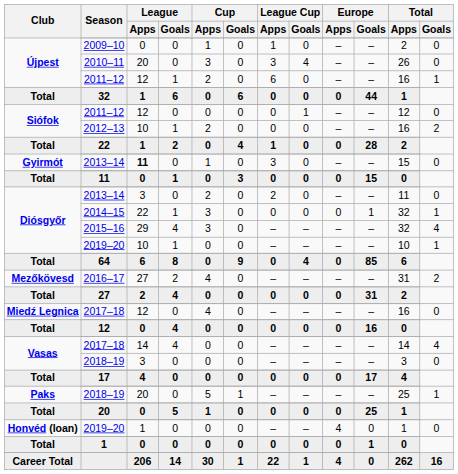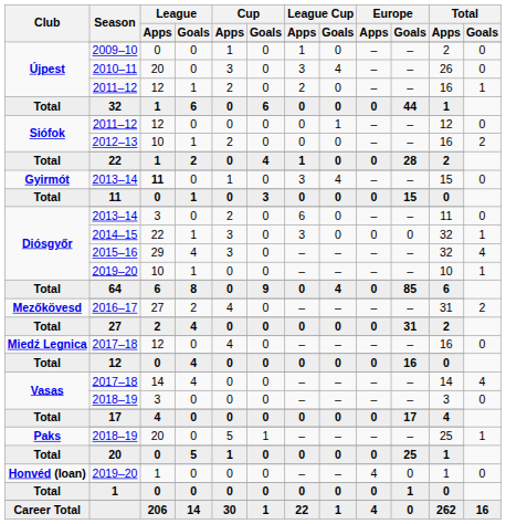 <table class="wikitable" style="font-size:90%; text-align: center;">
 <tr>
 <th rowspan="2">Club</th>
 <th rowspan="2">Season</th>
 <th colspan="2">League</th>
 <th colspan="2">Cup</th>
 <th colspan="2">League Cup</th>
 <th colspan="2">Europe</th>
 <th colspan="2">Total</th>
 </tr>
 <tr>
 <th>Apps</th>
 <th>Goals</th>
 <th>Apps</th>
 <th>Goals</th>
 <th>Apps</th>
 <th>Goals</th>
 <th>Apps</th>
 <th>Goals</th>
 <th>Apps</th>
 <th>Goals</th>
 </tr>
 <tr ||-||-||-|->
 <td rowspan="5" valign="center"><strong><a href='#'>Újpest</a></strong></td>
 </tr>
 <tr>
 <td><a href='#'>2009–10</a></td>
 <td>0</td>
 <td>0</td>
 <td>1</td>
 <td>0</td>
 <td>1</td>
 <td>0</td>
 <td>–</td>
 <td>–</td>
 <td>2</td>
 <td>0</td>
 </tr>
 <tr>
 <td><a href='#'>2010–11</a></td>
 <td>20</td>
 <td>0</td>
 <td>3</td>
 <td>0</td>
 <td>3</td>
 <td>4</td>
 <td>–</td>
 <td>–</td>
 <td>26</td>
 <td>0</td>
 </tr>
 <tr>
 <td><a href='#'>2011–12</a></td>
 <td>12</td>
 <td>1</td>
 <td>2</td>
 <td>0</td>
-<td>6</td>
+<td>2</td>
 <td>0</td>
 <td>–</td>
 <td>–</td>
 <td>16</td>
 <td>1</td>
 </tr>
 <tr>
 </tr>
 <tr style="font-weight:bold; background-color:#eeeeee;">
 <td>Total</td>
 <td>32</td>
 <td>1</td>
 <td>6</td>
 <td>0</td>
 <td>6</td>
 <td>0</td>
 <td>0</td>
 <td>0</td>
 <td>44</td>
 <td>1</td>
 </tr>
 <tr>
 <td rowspan="4" valign="center"><strong><a href='#'>Siófok</a></strong></td>
 </tr>
 <tr>
 <td><a href='#'>2011–12</a></td>
 <td>12</td>
 <td>0</td>
 <td>0</td>
 <td>0</td>
 <td>0</td>
 <td>1</td>
 <td>–</td>
 <td>–</td>
 <td>12</td>
 <td>0</td>
 </tr>
 <tr>
 <td><a href='#'>2012–13</a></td>
 <td>10</td>
 <td>1</td>
 <td>2</td>
 <td>0</td>
 <td>0</td>
 <td>0</td>
 <td>–</td>
 <td>–</td>
 <td>16</td>
 <td>2</td>
 </tr>
 <tr>
 </tr>
 <tr style="font-weight:bold; background-color:#eeeeee;">
 <td>Total</td>
 <td>22</td>
 <td>1</td>
 <td>2</td>
 <td>0</td>
 <td>4</td>
 <td>1</td>
 <td>0</td>
 <td>0</td>
 <td>28</td>
 <td>2</td>
 </tr>
 <tr>
 <td rowspan="3" valign="center"><strong><a href='#'>Gyirmót</a></strong></td>
 </tr>
 <tr>
 <td><a href='#'>2013–14</a></td>
 <td><strong>11</strong></td>
 <td>0</td>
 <td>1</td>
 <td>0</td>
 <td>3</td>
-<td>0</td>
+<td>4</td>
 <td>–</td>
 <td>–</td>
 <td>15</td>
 <td>0</td>
 </tr>
 <tr>
 </tr>
 <tr style="font-weight:bold; background-color:#eeeeee;">
 <td>Total</td>
 <td>11</td>
 <td>0</td>
 <td>1</td>
 <td>0</td>
 <td>3</td>
 <td>0</td>
 <td>0</td>
 <td>0</td>
 <td>15</td>
 <td>0</td>
 </tr>
 <tr>
 <td rowspan="6" valign="center"><strong><a href='#'>Diósgyőr</a></strong></td>
 </tr>
 <tr>
 <td><a href='#'>2013–14</a></td>
 <td>3</td>
 <td>0</td>
 <td>2</td>
 <td>0</td>
-<td>2</td>
+<td>6</td>
 <td>0</td>
 <td>–</td>
 <td>–</td>
 <td>11</td>
 <td>0</td>
 </tr>
 <tr>
 <td><a href='#'>2014–15</a></td>
 <td>22</td>
 <td>1</td>
 <td>3</td>
 <td>0</td>
+<td>3</td>
 <td>0</td>
 <td>0</td>
 <td>0</td>
-<td>1</td>
 <td>32</td>
 <td>1</td>
 </tr>
 <tr>
 <td><a href='#'>2015–16</a></td>
 <td>29</td>
 <td>4</td>
 <td>3</td>
 <td>0</td>
 <td>–</td>
 <td>–</td>
 <td>–</td>
 <td>–</td>
 <td>32</td>
 <td>4</td>
 </tr>
 <tr>
 <td><a href='#'>2019–20</a></td>
 <td>10</td>
 <td>1</td>
 <td>0</td>
 <td>0</td>
 <td>–</td>
 <td>–</td>
 <td>–</td>
 <td>–</td>
 <td>10</td>
 <td>1</td>
 </tr>
 <tr>
 </tr>
 <tr style="font-weight:bold; background-color:#eeeeee;">
 <td>Total</td>
 <td>64</td>
 <td>6</td>
 <td>8</td>
 <td>0</td>
 <td>9</td>
 <td>0</td>
 <td>4</td>
 <td>0</td>
 <td>85</td>
 <td>6</td>
 </tr>
 <tr>
 <td rowspan="3" valign="center"><strong><a href='#'>Mezőkövesd</a></strong></td>
 </tr>
 <tr>
 <td><a href='#'>2016–17</a></td>
 <td>27</td>
 <td>2</td>
 <td>4</td>
 <td>0</td>
 <td>–</td>
 <td>–</td>
 <td>–</td>
 <td>–</td>
 <td>31</td>
 <td>2</td>
 </tr>
 <tr>
 </tr>
 <tr style="font-weight:bold; background-color:#eeeeee;">
 <td>Total</td>
 <td>27</td>
 <td>2</td>
 <td>4</td>
 <td>0</td>
 <td>0</td>
 <td>0</td>
 <td>0</td>
 <td>0</td>
 <td>31</td>
 <td>2</td>
 </tr>
 <tr>
 <td rowspan="3" valign="center"><strong><a href='#'>Miedź Legnica</a></strong></td>
 </tr>
 <tr>
 <td><a href='#'>2017–18</a></td>
 <td>12</td>
 <td>0</td>
 <td>4</td>
 <td>0</td>
 <td>–</td>
 <td>–</td>
 <td>–</td>
 <td>–</td>
 <td>16</td>
 <td>0</td>
 </tr>
 <tr>
 </tr>
 <tr style="font-weight:bold; background-color:#eeeeee;">
 <td>Total</td>
 <td>12</td>
 <td>0</td>
 <td>4</td>
 <td>0</td>
 <td>0</td>
 <td>0</td>
 <td>0</td>
 <td>0</td>
 <td>16</td>
 <td>0</td>
 </tr>
 <tr>
 <td rowspan="4" valign="center"><strong><a href='#'>Vasas</a></strong></td>
 </tr>
 <tr>
 <td><a href='#'>2017–18</a></td>
 <td>14</td>
 <td>4</td>
 <td>0</td>
 <td>0</td>
 <td>–</td>
 <td>–</td>
 <td>–</td>
 <td>–</td>
 <td>14</td>
 <td>4</td>
 </tr>
 <tr>
 <td><a href='#'>2018–19</a></td>
 <td>3</td>
 <td>0</td>
 <td>0</td>
 <td>0</td>
 <td>–</td>
 <td>–</td>
 <td>–</td>
 <td>–</td>
 <td>3</td>
 <td>0</td>
 </tr>
 <tr>
 </tr>
 <tr style="font-weight:bold; background-color:#eeeeee;">
 <td>Total</td>
 <td>17</td>
 <td>4</td>
 <td>0</td>
 <td>0</td>
 <td>0</td>
 <td>0</td>
 <td>0</td>
 <td>0</td>
 <td>17</td>
 <td>4</td>
 </tr>
 <tr>
 <td rowspan="3" valign="center"><strong><a href='#'>Paks</a></strong></td>
 </tr>
 <tr>
 <td><a href='#'>2018–19</a></td>
 <td>20</td>
 <td>0</td>
 <td>5</td>
 <td>1</td>
 <td>–</td>
 <td>–</td>
 <td>–</td>
 <td>–</td>
 <td>25</td>
 <td>1</td>
 </tr>
 <tr>
 </tr>
 <tr style="font-weight:bold; background-color:#eeeeee;">
 <td>Total</td>
 <td>20</td>
 <td>0</td>
 <td>5</td>
 <td>1</td>
 <td>0</td>
 <td>0</td>
 <td>0</td>
 <td>0</td>
 <td>25</td>
 <td>1</td>
 </tr>
 <tr>
 <td rowspan="3" valign="center"><strong><a href='#'>Honvéd</a> (loan)</strong></td>
 </tr>
 <tr>
 <td><a href='#'>2019–20</a></td>
 <td>1</td>
 <td>0</td>
 <td>0</td>
 <td>0</td>
 <td>–</td>
 <td>–</td>
 <td>4</td>
 <td>0</td>
 <td>1</td>
 <td>0</td>
 </tr>
 <tr>
 </tr>
 <tr style="font-weight:bold; background-color:#eeeeee;">
 <td>Total</td>
 <td>1</td>
 <td>0</td>
 <td>0</td>
 <td>0</td>
 <td>0</td>
 <td>0</td>
 <td>0</td>
 <td>0</td>
 <td>1</td>
 <td>0</td>
 </tr>
 <tr>
 </tr>
 <tr style="font-weight:bold; background-color:#eeeeee;">
 <td rowspan="1" valign="top"><strong>Career Total</strong></td>
 <td></td>
 <td><strong>206</strong></td>
 <td><strong>14</strong></td>
 <td><strong>30</strong></td>
 <td><strong>1</strong></td>
 <td><strong>22</strong></td>
 <td><strong>1</strong></td>
 <td><strong>4</strong></td>
 <td><strong>0</strong></td>
 <td><strong>262</strong></td>
 <td><strong>16</strong></td>
 </tr>
 </table>
